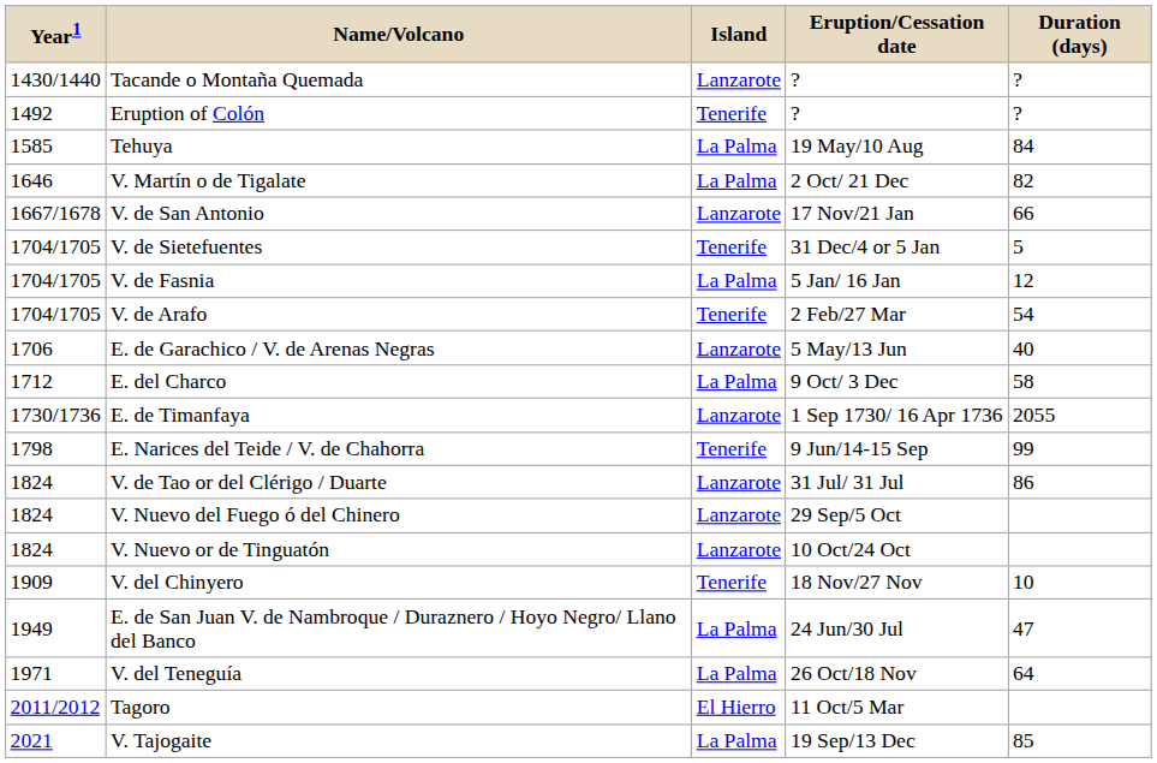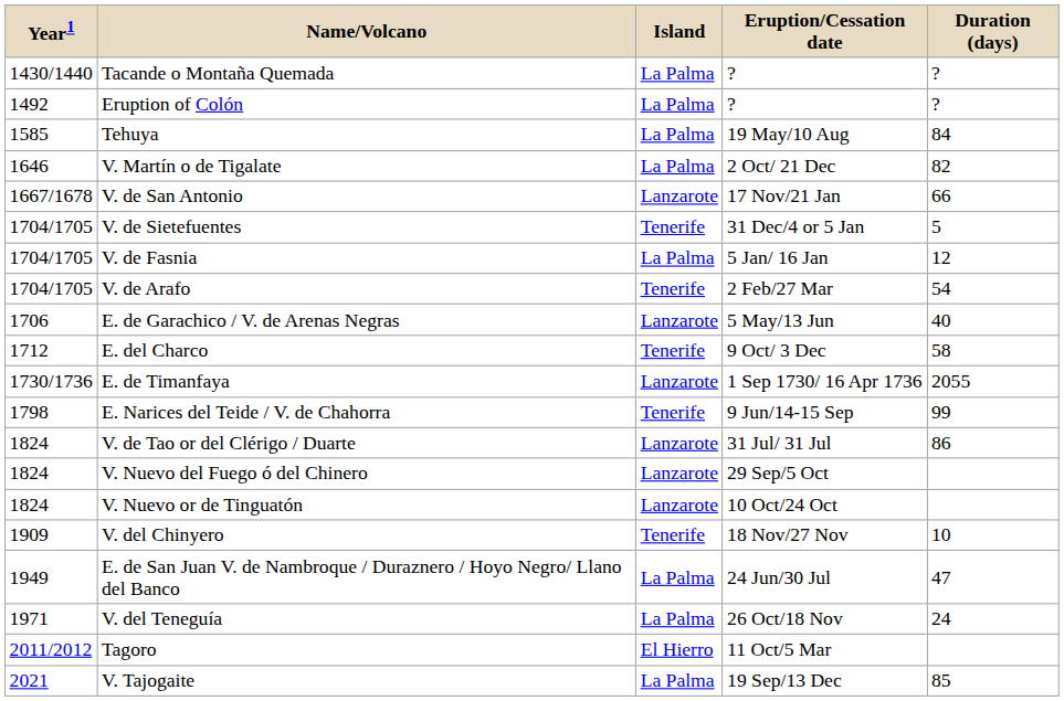 <table align="center"  style="background: #ffffff; margin-top:0.5em;" class="wikitable sortable">
 <tr>
 <td align="center" style="background-color:#e7dcc3;"><strong>Year<sup><a href='#'>1</a></sup></strong></td>
 <td align="center" style="background-color:#e7dcc3;"><strong>Name/Volcano</strong></td>
 <td align="center" style="background-color:#e7dcc3;"><strong>Island</strong></td>
 <td align="center" style="background-color:#e7dcc3;"><strong>Eruption/Cessation date</strong></td>
 <td align="center" style="background-color:#e7dcc3;"><strong>Duration (days)</strong></td>
 </tr>
 <tr>
 <td>1430/1440</td>
 <td>Tacande o Montaña Quemada</td>
-<td><a href='#'>Lanzarote</a></td>
+<td><a href='#'>La Palma</a></td>
 <td>?</td>
 <td>?</td>
 </tr>
 <tr>
 <td>1492</td>
 <td>Eruption of <a href='#'>Colón</a></td>
-<td><a href='#'>Tenerife</a></td>
+<td><a href='#'>La Palma</a></td>
 <td>?</td>
 <td>?</td>
 </tr>
 <tr>
 <td>1585</td>
 <td>Tehuya</td>
 <td><a href='#'>La Palma</a></td>
 <td>19 May/10 Aug</td>
 <td>84</td>
 </tr>
 <tr>
 <td>1646</td>
 <td>V. Martín o de Tigalate</td>
 <td><a href='#'>La Palma</a></td>
 <td>2 Oct/ 21 Dec</td>
 <td>82</td>
 </tr>
 <tr>
 <td>1667/1678</td>
 <td>V. de San Antonio</td>
 <td><a href='#'>Lanzarote</a></td>
 <td>17 Nov/21 Jan</td>
 <td>66</td>
 </tr>
 <tr>
 <td>1704/1705</td>
 <td>V. de Sietefuentes</td>
 <td><a href='#'>Tenerife</a></td>
 <td>31 Dec/4 or 5 Jan</td>
 <td>5</td>
 </tr>
 <tr>
 <td>1704/1705</td>
 <td>V. de Fasnia</td>
 <td><a href='#'>La Palma</a></td>
 <td>5 Jan/ 16 Jan</td>
 <td>12</td>
 </tr>
 <tr>
 <td>1704/1705</td>
 <td>V. de Arafo</td>
 <td><a href='#'>Tenerife</a></td>
 <td>2 Feb/27 Mar</td>
 <td>54</td>
 </tr>
 <tr>
 <td>1706</td>
 <td>E. de Garachico / V. de Arenas Negras</td>
 <td><a href='#'>Lanzarote</a></td>
 <td>5 May/13 Jun</td>
 <td>40</td>
 </tr>
 <tr>
 <td>1712</td>
 <td>E. del Charco</td>
-<td><a href='#'>La Palma</a></td>
+<td><a href='#'>Tenerife</a></td>
 <td>9 Oct/ 3 Dec</td>
 <td>58</td>
 </tr>
 <tr>
 <td>1730/1736</td>
 <td>E. de Timanfaya</td>
 <td><a href='#'>Lanzarote</a></td>
 <td>1 Sep 1730/ 16 Apr 1736</td>
 <td>2055</td>
 </tr>
 <tr>
 <td>1798</td>
 <td>E. Narices del Teide / V. de Chahorra</td>
 <td><a href='#'>Tenerife</a></td>
 <td>9 Jun/14-15 Sep</td>
 <td>99</td>
 </tr>
 <tr>
 <td>1824</td>
 <td>V. de Tao or del Clérigo / Duarte</td>
 <td><a href='#'>Lanzarote</a></td>
 <td>31 Jul/ 31 Jul</td>
 <td>86</td>
 </tr>
 <tr>
 <td>1824</td>
 <td>V. Nuevo del Fuego ó del Chinero</td>
 <td><a href='#'>Lanzarote</a></td>
 <td>29 Sep/5 Oct</td>
 <td></td>
 </tr>
 <tr>
 <td>1824</td>
 <td>V. Nuevo or de Tinguatón</td>
 <td><a href='#'>Lanzarote</a></td>
 <td>10 Oct/24 Oct</td>
 <td></td>
 </tr>
 <tr>
 <td>1909</td>
 <td>V. del Chinyero</td>
 <td><a href='#'>Tenerife</a></td>
 <td>18 Nov/27 Nov</td>
 <td>10</td>
 </tr>
 <tr>
 <td>1949</td>
 <td>E. de San Juan V. de Nambroque / Duraznero / Hoyo Negro/ Llano del Banco</td>
 <td><a href='#'>La Palma</a></td>
 <td>24 Jun/30 Jul</td>
 <td>47</td>
 </tr>
 <tr>
 <td>1971</td>
 <td>V. del Teneguía</td>
 <td><a href='#'>La Palma</a></td>
 <td>26 Oct/18 Nov</td>
-<td>64</td>
+<td>24</td>
 </tr>
 <tr>
 <td><a href='#'>2011/2012</a></td>
 <td>Tagoro</td>
 <td><a href='#'>El Hierro</a></td>
 <td>11 Oct/5 Mar</td>
 <td></td>
 </tr>
 <tr>
 <td><a href='#'>2021</a></td>
 <td>V. Tajogaite</td>
 <td><a href='#'>La Palma</a></td>
 <td>19 Sep/13 Dec</td>
 <td>85</td>
 </tr>
 </table>
